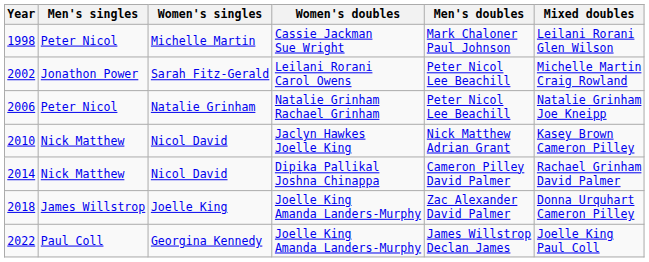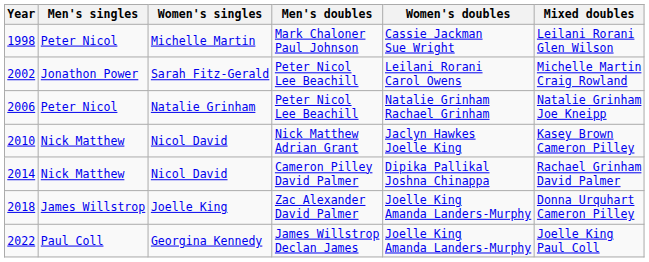 <table class=wikitable style="font-size:90%;">
 <tr>
 <th>Year</th>
 <th>Men's singles</th>
 <th>Women's singles</th>
+<th>Men's doubles</th>
 <th>Women's doubles</th>
-<th>Men's doubles</th>
 <th>Mixed doubles</th>
 </tr>
 <tr>
 <td><a href='#'>1998</a></td>
 <td> <a href='#'>Peter Nicol</a></td>
 <td> <a href='#'>Michelle Martin</a></td>
+<td> <a href='#'>Mark Chaloner</a> <br>  <a href='#'>Paul Johnson</a></td>
 <td> <a href='#'>Cassie Jackman</a> <br>  <a href='#'>Sue Wright</a></td>
-<td> <a href='#'>Mark Chaloner</a> <br>  <a href='#'>Paul Johnson</a></td>
 <td> <a href='#'>Leilani Rorani</a> <br>  <a href='#'>Glen Wilson</a></td>
 </tr>
 <tr>
 <td><a href='#'>2002</a></td>
 <td> <a href='#'>Jonathon Power</a></td>
 <td> <a href='#'>Sarah Fitz-Gerald</a></td>
+<td> <a href='#'>Peter Nicol</a> <br>  <a href='#'>Lee Beachill</a></td>
 <td> <a href='#'>Leilani Rorani</a> <br>  <a href='#'>Carol Owens</a></td>
-<td> <a href='#'>Peter Nicol</a> <br>  <a href='#'>Lee Beachill</a></td>
 <td> <a href='#'>Michelle Martin</a> <br>  <a href='#'>Craig Rowland</a></td>
 </tr>
 <tr>
 <td><a href='#'>2006</a></td>
 <td> <a href='#'>Peter Nicol</a></td>
 <td> <a href='#'>Natalie Grinham</a></td>
+<td> <a href='#'>Peter Nicol</a> <br>  <a href='#'>Lee Beachill</a></td>
 <td> <a href='#'>Natalie Grinham</a> <br>  <a href='#'>Rachael Grinham</a></td>
-<td> <a href='#'>Peter Nicol</a> <br>  <a href='#'>Lee Beachill</a></td>
 <td> <a href='#'>Natalie Grinham</a> <br>  <a href='#'>Joe Kneipp</a></td>
 </tr>
 <tr>
 <td><a href='#'>2010</a></td>
 <td> <a href='#'>Nick Matthew</a></td>
 <td> <a href='#'>Nicol David</a></td>
+<td> <a href='#'>Nick Matthew</a> <br>  <a href='#'>Adrian Grant</a></td>
 <td> <a href='#'>Jaclyn Hawkes</a> <br>  <a href='#'>Joelle King</a></td>
-<td> <a href='#'>Nick Matthew</a> <br>  <a href='#'>Adrian Grant</a></td>
 <td> <a href='#'>Kasey Brown</a> <br>  <a href='#'>Cameron Pilley</a></td>
 </tr>
 <tr>
 <td><a href='#'>2014</a></td>
 <td> <a href='#'>Nick Matthew</a></td>
 <td> <a href='#'>Nicol David</a></td>
+<td> <a href='#'>Cameron Pilley</a> <br>  <a href='#'>David Palmer</a></td>
 <td> <a href='#'>Dipika Pallikal</a> <br>  <a href='#'>Joshna Chinappa</a></td>
-<td> <a href='#'>Cameron Pilley</a> <br>  <a href='#'>David Palmer</a></td>
 <td> <a href='#'>Rachael Grinham</a> <br>  <a href='#'>David Palmer</a></td>
 </tr>
 <tr>
 <td><a href='#'>2018</a></td>
 <td> <a href='#'>James Willstrop</a></td>
 <td> <a href='#'>Joelle King</a></td>
+<td> <a href='#'>Zac Alexander</a> <br>  <a href='#'>David Palmer</a></td>
 <td> <a href='#'>Joelle King</a> <br>  <a href='#'>Amanda Landers-Murphy</a></td>
-<td> <a href='#'>Zac Alexander</a> <br>  <a href='#'>David Palmer</a></td>
 <td> <a href='#'>Donna Urquhart</a> <br>  <a href='#'>Cameron Pilley</a></td>
 </tr>
 <tr>
 <td><a href='#'>2022</a></td>
 <td> <a href='#'>Paul Coll</a></td>
 <td> <a href='#'>Georgina Kennedy</a></td>
+<td> <a href='#'>James Willstrop</a> <br>  <a href='#'>Declan James</a></td>
 <td> <a href='#'>Joelle King</a> <br>  <a href='#'>Amanda Landers-Murphy</a></td>
-<td> <a href='#'>James Willstrop</a> <br>  <a href='#'>Declan James</a></td>
 <td> <a href='#'>Joelle King</a> <br>  <a href='#'>Paul Coll</a></td>
 </tr>
 </table>
